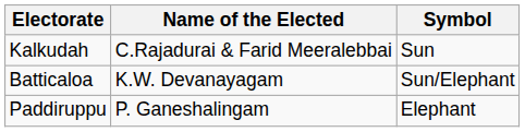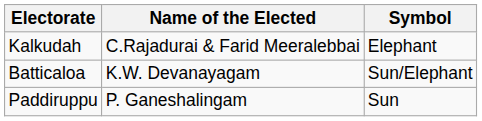 <table class="wikitable" border="1">
 <tr>
 <th>Electorate</th>
 <th>Name of the Elected</th>
 <th>Symbol</th>
 </tr>
 <tr>
 <td>Kalkudah</td>
 <td>C.Rajadurai & Farid Meeralebbai</td>
-<td>Sun</td>
+<td>Elephant</td>
 </tr>
 <tr>
 <td>Batticaloa</td>
 <td>K.W. Devanayagam</td>
 <td>Sun/Elephant</td>
 </tr>
 <tr>
 <td>Paddiruppu</td>
 <td>P. Ganeshalingam</td>
-<td>Elephant</td>
+<td>Sun</td>
 </tr>
 </table>
